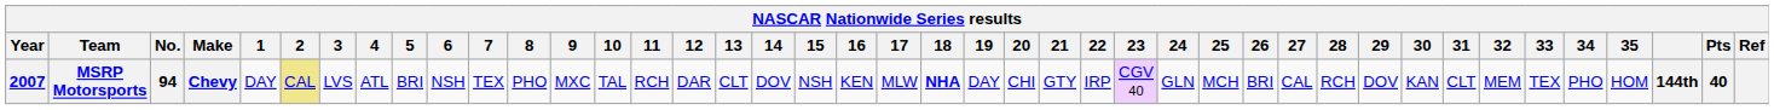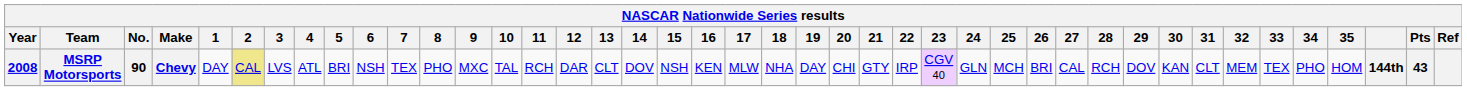 <table class="wikitable" style="text-align:center; font-size:75%">
 <tr>
 <th colspan=42><a href='#'>NASCAR</a> <a href='#'>Nationwide Series</a> results</th>
 </tr>
 <tr>
 <th>Year</th>
 <th>Team</th>
 <th>No.</th>
 <th>Make</th>
 <th>1</th>
 <th>2</th>
 <th>3</th>
 <th>4</th>
 <th>5</th>
 <th>6</th>
 <th>7</th>
 <th>8</th>
 <th>9</th>
 <th>10</th>
 <th>11</th>
 <th>12</th>
 <th>13</th>
 <th>14</th>
 <th>15</th>
 <th>16</th>
 <th>17</th>
 <th>18</th>
 <th>19</th>
 <th>20</th>
 <th>21</th>
 <th>22</th>
 <th>23</th>
 <th>24</th>
 <th>25</th>
 <th>26</th>
 <th>27</th>
 <th>28</th>
 <th>29</th>
 <th>30</th>
 <th>31</th>
 <th>32</th>
 <th>33</th>
 <th>34</th>
 <th>35</th>
 <th></th>
 <th>Pts</th>
 <th>Ref</th>
 </tr>
 <tr>
-<th><a href='#'>2007</a></th>
+<th><a href='#'>2008</a></th>
 <th><a href='#'>MSRP Motorsports</a></th>
-<th>94</th>
+<th>90</th>
 <th><a href='#'>Chevy</a></th>
 <td><a href='#'>DAY</a></td>
 <td style="background: khaki;"><a href='#'>CAL</a></td>
 <td><a href='#'>LVS</a></td>
 <td><a href='#'>ATL</a></td>
 <td><a href='#'>BRI</a></td>
 <td><a href='#'>NSH</a></td>
 <td><a href='#'>TEX</a></td>
 <td><a href='#'>PHO</a></td>
 <td><a href='#'>MXC</a></td>
 <td><a href='#'>TAL</a></td>
 <td><a href='#'>RCH</a></td>
 <td><a href='#'>DAR</a></td>
 <td><a href='#'>CLT</a></td>
 <td><a href='#'>DOV</a></td>
 <td><a href='#'>NSH</a></td>
 <td><a href='#'>KEN</a></td>
 <td><a href='#'>MLW</a></td>
-<td><strong><a href='#'>NHA</a></strong></td>
+<td><a href='#'>NHA</a></td>
 <td><a href='#'>DAY</a></td>
 <td><a href='#'>CHI</a></td>
 <td><a href='#'>GTY</a></td>
 <td><a href='#'>IRP</a></td>
 <td style="background:#EFCFFF;"><a href='#'>CGV</a><br><small>40</small></td>
 <td><a href='#'>GLN</a></td>
 <td><a href='#'>MCH</a></td>
 <td><a href='#'>BRI</a></td>
 <td><a href='#'>CAL</a></td>
 <td><a href='#'>RCH</a></td>
 <td><a href='#'>DOV</a></td>
 <td><a href='#'>KAN</a></td>
 <td><a href='#'>CLT</a></td>
 <td><a href='#'>MEM</a></td>
 <td><a href='#'>TEX</a></td>
 <td><a href='#'>PHO</a></td>
 <td><a href='#'>HOM</a></td>
 <th>144th</th>
-<th>40</th>
+<th>43</th>
 <th></th>
 </tr>
 </table>
